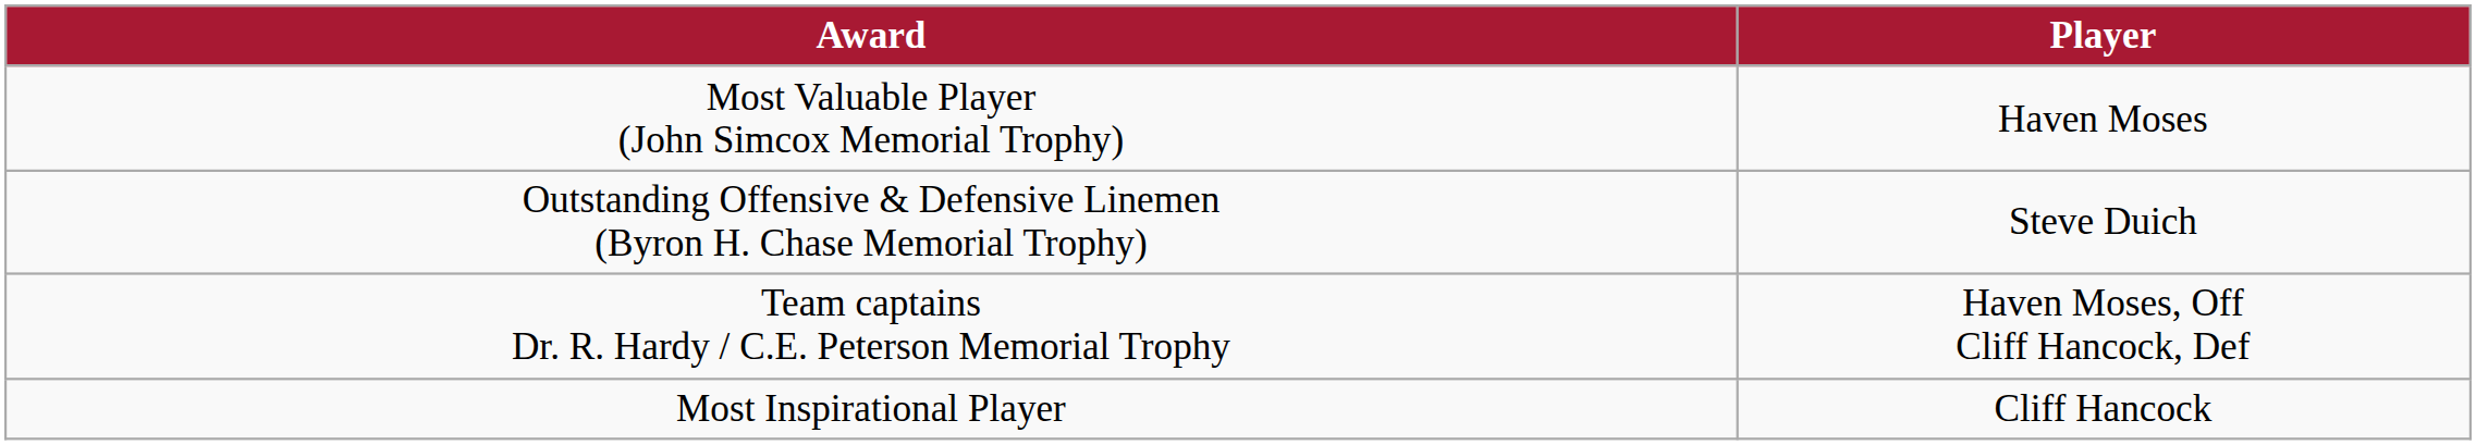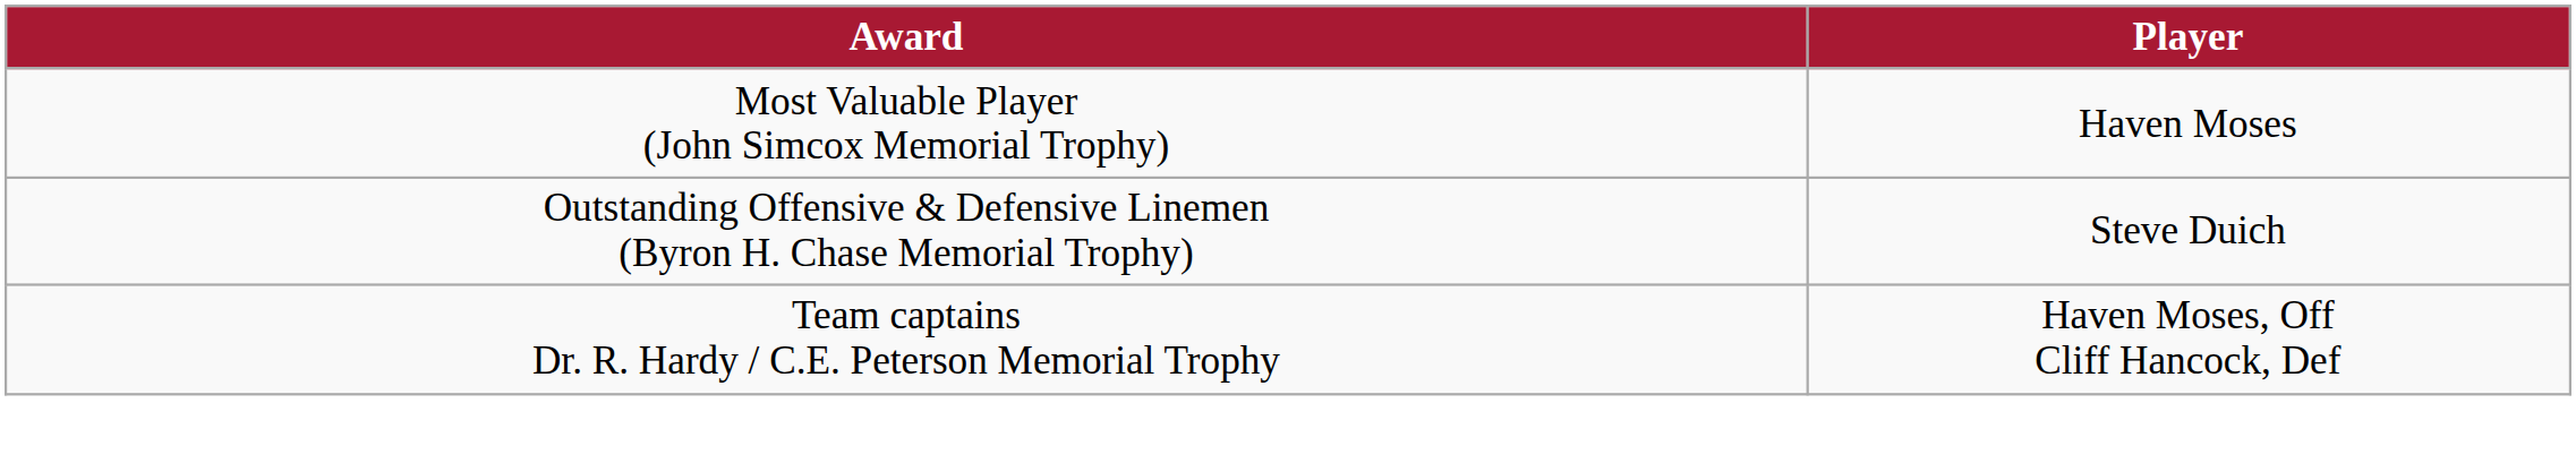 <table class="wikitable" width="65%">
 <tr>
 <th style="background:#A81933;color:#FFFFFF;">Award</th>
 <th style="background:#A81933;color:#FFFFFF;">Player</th>
 </tr>
 <tr align="center" bgcolor="">
 <td>Most Valuable Player<br>(John Simcox Memorial Trophy)</td>
 <td>Haven Moses</td>
 </tr>
 <tr align="center" bgcolor="">
 <td>Outstanding Offensive & Defensive Linemen<br>(Byron H. Chase Memorial Trophy)</td>
 <td>Steve Duich</td>
 </tr>
 <tr align="center" bgcolor="">
 <td>Team captains<br>Dr. R. Hardy / C.E. Peterson Memorial Trophy</td>
 <td>Haven Moses, Off<br>Cliff Hancock, Def</td>
 </tr>
-<tr align="center" bgcolor="">
-<td>Most Inspirational Player</td>
-<td>Cliff Hancock</td>
-</tr>
 </table>
